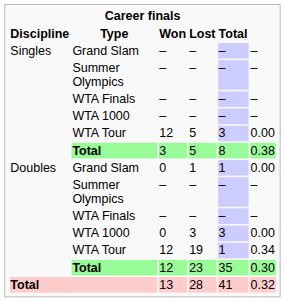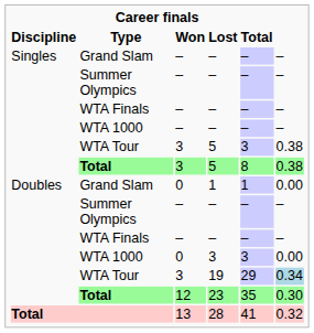 <table class="infobox vcard vevent nowrap" width="40%">
 <tr>
 <th colspan="6">Career finals</th>
 </tr>
 <tr>
 <th>Discipline</th>
 <th>Type</th>
 <th>Won</th>
 <th>Lost</th>
 <th>Total</th>
 <th></th>
 </tr>
 <tr>
 <td rowspan="6">Singles</td>
 <td>Grand Slam</td>
 <td>–</td>
 <td>–</td>
 <td bgcolor="CCCCFF">–</td>
 <td>–</td>
 </tr>
 <tr>
 <td>Summer Olympics</td>
 <td>–</td>
 <td>–</td>
 <td bgcolor="CCCCFF">–</td>
 <td>–</td>
 </tr>
 <tr>
 <td>WTA Finals</td>
 <td>–</td>
 <td>–</td>
 <td bgcolor="CCCCFF">–</td>
 <td>–</td>
 </tr>
 <tr>
 <td>WTA 1000</td>
 <td>–</td>
 <td>–</td>
 <td bgcolor="CCCCFF">–</td>
 <td>–</td>
 </tr>
 <tr>
 <td>WTA Tour</td>
-<td>12</td>
+<td>3</td>
 <td>5</td>
 <td bgcolor="CCCCFF">3</td>
-<td>0.00</td>
+<td>0.38</td>
 </tr>
 <tr bgcolor="98FB98">
 <td><strong>Total</strong></td>
 <td>3</td>
 <td>5</td>
 <td>8</td>
 <td>0.38</td>
 </tr>
 <tr>
 <td rowspan="6">Doubles</td>
 <td>Grand Slam</td>
 <td>0</td>
 <td>1</td>
 <td bgcolor="CCCCFF">1</td>
 <td>0.00</td>
 </tr>
 <tr>
 <td>Summer Olympics</td>
 <td>–</td>
 <td>–</td>
 <td bgcolor="CCCCFF">–</td>
 <td>–</td>
 </tr>
 <tr>
 <td>WTA Finals</td>
 <td>–</td>
 <td>–</td>
 <td bgcolor="CCCCFF">–</td>
 <td>–</td>
 </tr>
 <tr>
 <td>WTA 1000</td>
 <td>0</td>
 <td>3</td>
 <td bgcolor="CCCCFF">3</td>
 <td>0.00</td>
 </tr>
 <tr>
 <td>WTA Tour</td>
-<td>12</td>
+<td>3</td>
 <td>19</td>
-<td bgcolor="CCCCFF">1</td>
-<td>0.34</td>
+<td bgcolor="CCCCFF">29</td>
+<td style="background: lightblue;">0.34</td>
 </tr>
 <tr bgcolor="98FB98">
 <td><strong>Total</strong></td>
 <td>12</td>
 <td>23</td>
 <td>35</td>
 <td>0.30</td>
 </tr>
 <tr bgcolor="FFCCCC">
 <td colspan="2"><strong>Total</strong></td>
 <td>13</td>
 <td>28</td>
 <td>41</td>
 <td>0.32</td>
 </tr>
 </table>
